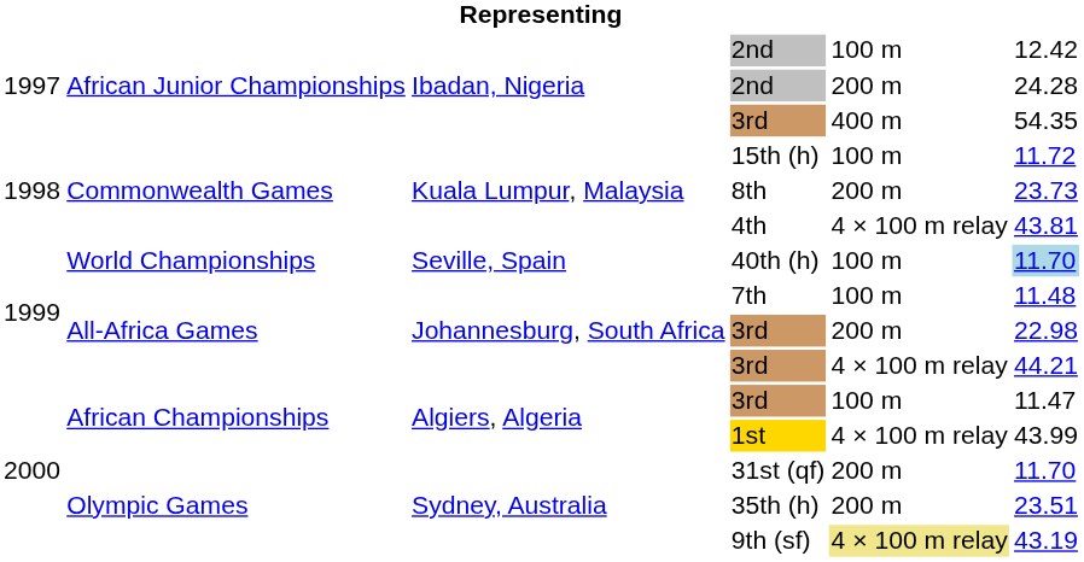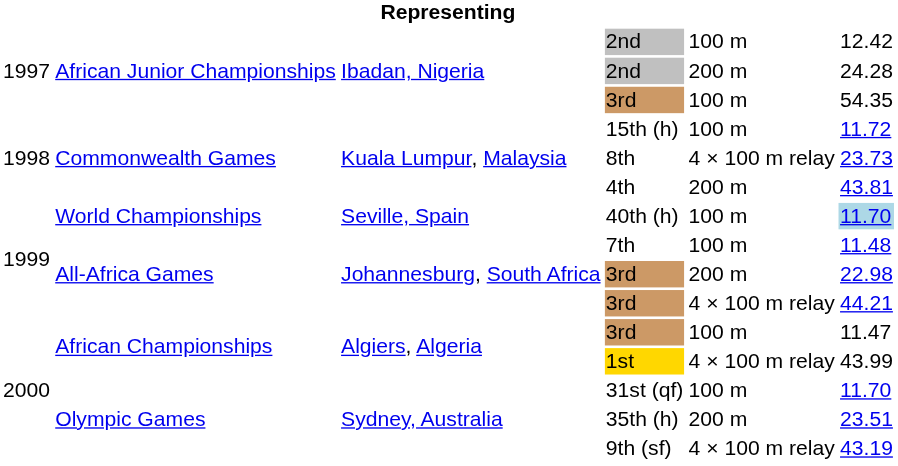 <table>
 <tr>
 <th colspan="6">Representing </th>
 </tr>
 <tr>
 <td rowspan=3>1997</td>
 <td rowspan=3><a href='#'>African Junior Championships</a></td>
 <td rowspan=3><a href='#'>Ibadan, Nigeria</a></td>
 <td bgcolor=silver>2nd</td>
 <td>100 m</td>
 <td>12.42</td>
 </tr>
 <tr>
 <td bgcolor=silver>2nd</td>
 <td>200 m</td>
 <td>24.28</td>
 </tr>
 <tr>
 <td bgcolor=cc9966>3rd</td>
-<td>400 m</td>
+<td>100 m</td>
 <td>54.35</td>
 </tr>
 <tr>
 <td rowspan=3>1998</td>
 <td rowspan=3><a href='#'>Commonwealth Games</a></td>
 <td rowspan=3><a href='#'>Kuala Lumpur</a>, <a href='#'>Malaysia</a></td>
 <td>15th (h)</td>
 <td>100 m</td>
 <td><a href='#'>11.72</a></td>
 </tr>
 <tr>
 <td>8th</td>
-<td>200 m</td>
+<td>4 × 100 m relay</td>
 <td><a href='#'>23.73</a></td>
 </tr>
 <tr>
 <td>4th</td>
-<td>4 × 100 m relay</td>
+<td>200 m</td>
 <td><a href='#'>43.81</a></td>
 </tr>
 <tr>
 <td rowspan=4>1999</td>
 <td><a href='#'>World Championships</a></td>
 <td><a href='#'>Seville, Spain</a></td>
 <td>40th (h)</td>
 <td>100 m</td>
 <td style="background: lightblue;"><a href='#'>11.70</a></td>
 </tr>
 <tr>
 <td rowspan=3><a href='#'>All-Africa Games</a></td>
 <td rowspan=3><a href='#'>Johannesburg</a>, <a href='#'>South Africa</a></td>
 <td>7th</td>
 <td>100 m</td>
 <td><a href='#'>11.48</a></td>
 </tr>
 <tr>
 <td bgcolor="cc9966">3rd</td>
 <td>200 m</td>
 <td><a href='#'>22.98</a></td>
 </tr>
 <tr>
 <td bgcolor="cc9966">3rd</td>
 <td>4 × 100 m relay</td>
 <td><a href='#'>44.21</a></td>
 </tr>
 <tr>
 <td rowspan=5>2000</td>
 <td rowspan=2><a href='#'>African Championships</a></td>
 <td rowspan=2><a href='#'>Algiers</a>, <a href='#'>Algeria</a></td>
 <td bgcolor="cc9966">3rd</td>
 <td>100 m</td>
 <td>11.47</td>
 </tr>
 <tr>
 <td bgcolor=gold>1st</td>
 <td>4 × 100 m relay</td>
 <td>43.99</td>
 </tr>
 <tr>
 <td rowspan=3><a href='#'>Olympic Games</a></td>
 <td rowspan=3><a href='#'>Sydney, Australia</a></td>
 <td>31st (qf)</td>
-<td>200 m</td>
+<td>100 m</td>
 <td><a href='#'>11.70</a></td>
 </tr>
 <tr>
 <td>35th (h)</td>
 <td>200 m</td>
 <td><a href='#'>23.51</a></td>
 </tr>
 <tr>
 <td>9th (sf)</td>
-<td style="background: khaki;">4 × 100 m relay</td>
+<td>4 × 100 m relay</td>
 <td><a href='#'>43.19</a></td>
 </tr>
 </table>
